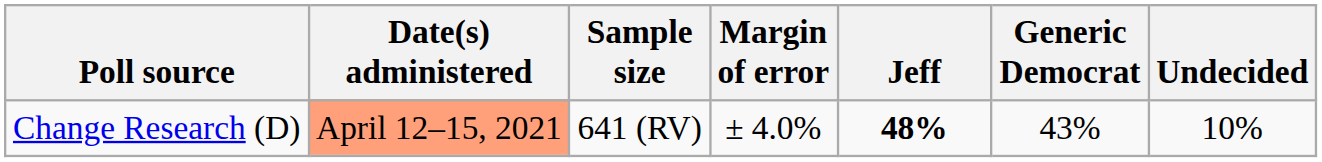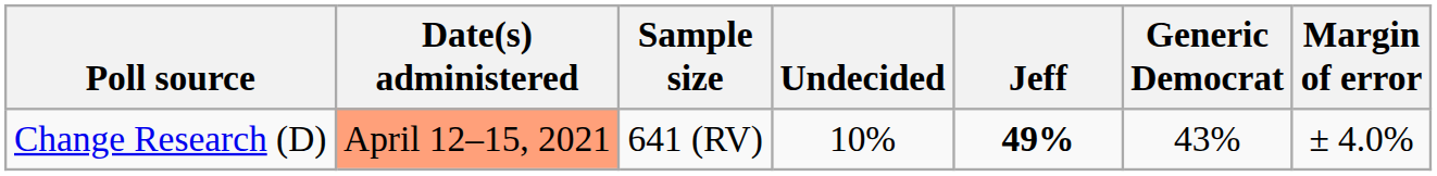 <table class="wikitable" style="font-size:90%;text-align:center;">
 <tr valign=bottom>
 <th>Poll source</th>
 <th>Date(s)<br>administered</th>
 <th>Sample<br>size</th>
-<th>Margin<br>of error</th>
+<th>Undecided</th>
 <th style="width:60px;">Jeff<br></th>
 <th style="width:60px;">Generic<br>Democrat</th>
-<th>Undecided</th>
+<th>Margin<br>of error</th>
 </tr>
 <tr>
 <td style="text-align:left;"><a href='#'>Change Research</a> (D)</td>
 <td style="background: lightsalmon;">April 12–15, 2021</td>
 <td>641 (RV)</td>
+<td>10%</td>
+<td><strong>49%</strong></td>
+<td>43%</td>
 <td>± 4.0%</td>
-<td><strong>48%</strong></td>
-<td>43%</td>
-<td>10%</td>
 </tr>
 </table>
